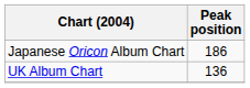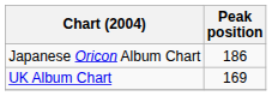 <table class="wikitable sortable">
 <tr>
 <th>Chart (2004)</th>
 <th>Peak<br>position</th>
 </tr>
 <tr>
 <td>Japanese <em><a href='#'>Oricon</a></em> Album Chart</td>
 <td align="center">186</td>
 </tr>
 <tr>
 <td><a href='#'>UK Album Chart</a></td>
-<td align="center">136</td>
+<td align="center">169</td>
 </tr>
 <tr>
 </tr>
 </table>
